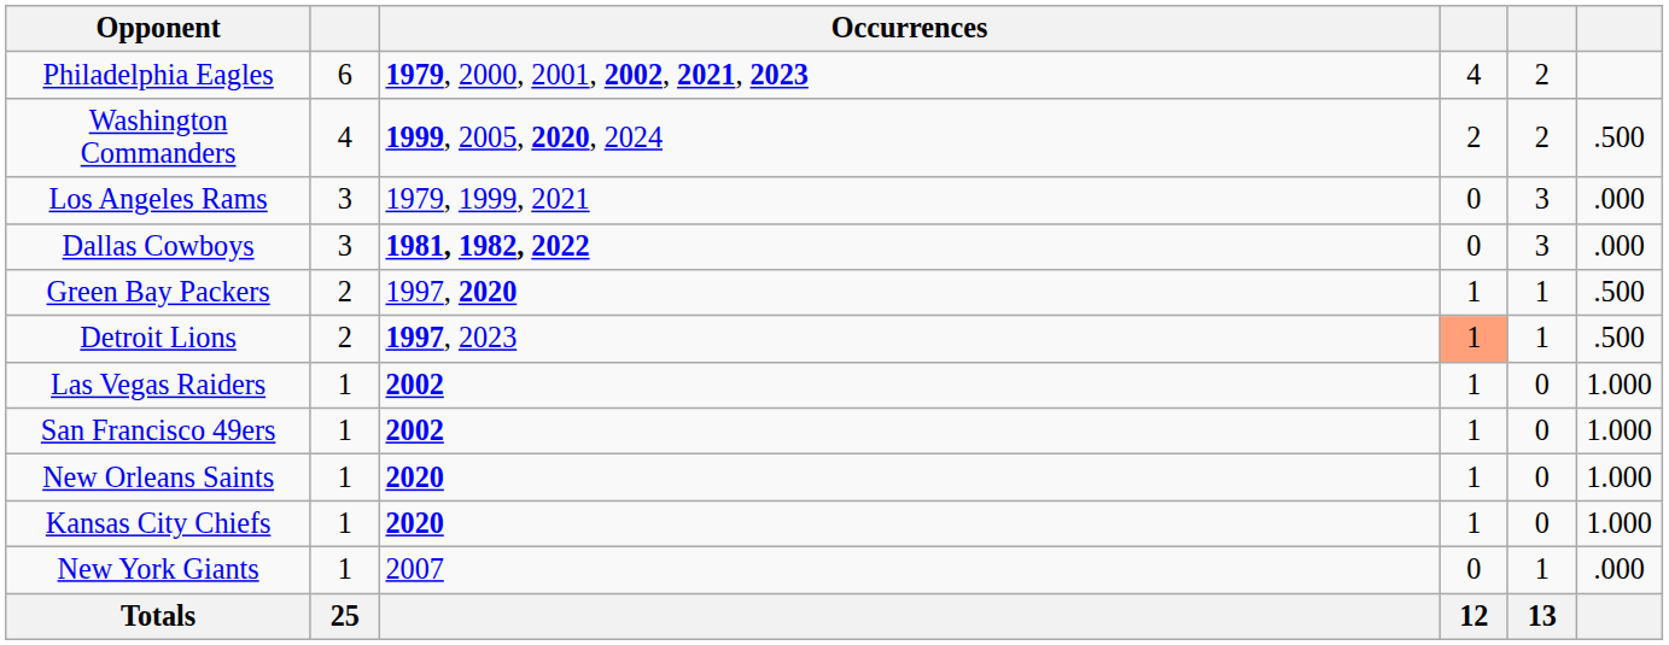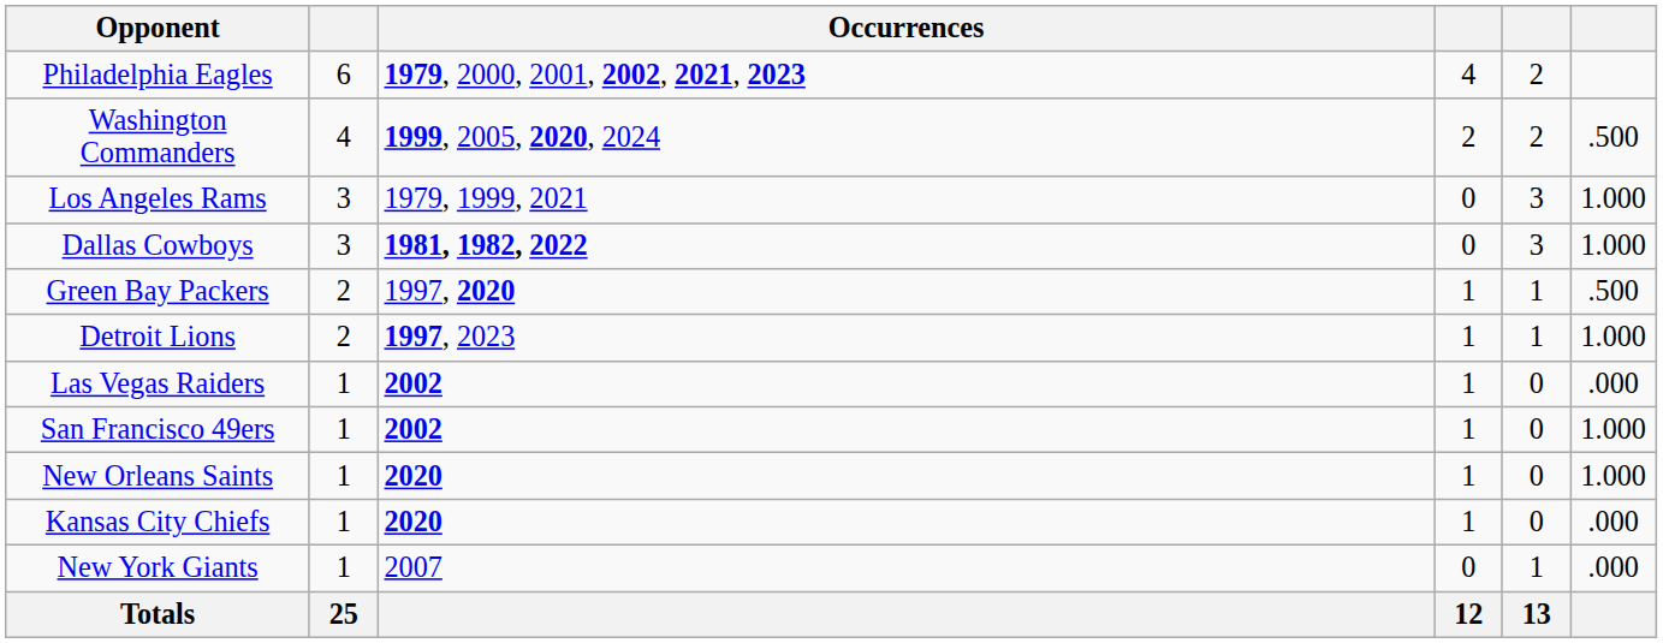 <table class="wikitable sortable" style="text-align: center; width: 72%;">
 <tr>
 <th width="160">Opponent</th>
 <th width="30"></th>
 <th>Occurrences</th>
 <th width="30"></th>
 <th width="30"></th>
 <th width="40"></th>
 </tr>
 <tr>
 <td><a href='#'>Philadelphia Eagles</a></td>
 <td>6</td>
 <td style="text-align:left"><strong><a href='#'>1979</a></strong>, <a href='#'>2000</a>, <a href='#'>2001</a>, <strong><a href='#'>2002</a></strong>, <strong><a href='#'>2021</a></strong>, <strong><a href='#'>2023</a></strong></td>
 <td>4</td>
 <td>2</td>
 <td></td>
 </tr>
 <tr>
 <td><a href='#'>Washington Commanders</a></td>
 <td>4</td>
 <td style="text-align:left"><strong><a href='#'>1999</a></strong>, <a href='#'>2005</a>, <a href='#'><strong>2020</strong></a>, <a href='#'>2024</a></td>
 <td>2</td>
 <td>2</td>
 <td>.500</td>
 </tr>
 <tr>
 <td><a href='#'>Los Angeles Rams</a></td>
 <td>3</td>
 <td style="text-align:left"><a href='#'>1979</a>, <a href='#'>1999</a>, <a href='#'>2021</a></td>
 <td>0</td>
 <td>3</td>
-<td>.000</td>
+<td>1.000</td>
 </tr>
 <tr>
 <td><a href='#'>Dallas Cowboys</a></td>
 <td>3</td>
 <td style="text-align:left"><strong><a href='#'>1981</a>, <a href='#'>1982</a>, <a href='#'>2022</a></strong></td>
 <td>0</td>
 <td>3</td>
-<td>.000</td>
+<td>1.000</td>
 </tr>
 <tr>
 <td><a href='#'>Green Bay Packers</a></td>
 <td>2</td>
 <td align=left><a href='#'>1997</a>, <strong><a href='#'>2020</a></strong></td>
 <td>1</td>
 <td>1</td>
 <td>.500</td>
 </tr>
 <tr>
 <td><a href='#'>Detroit Lions</a></td>
 <td>2</td>
 <td align=left><strong><a href='#'>1997</a></strong>, <a href='#'>2023</a></td>
-<td style="background: lightsalmon;">1</td>
 <td>1</td>
-<td>.500</td>
+<td>1</td>
+<td>1.000</td>
 </tr>
 <tr>
 <td><a href='#'>Las Vegas Raiders</a></td>
 <td>1</td>
 <td align=left><strong><a href='#'>2002</a></strong></td>
 <td>1</td>
 <td>0</td>
-<td>1.000</td>
+<td>.000</td>
 </tr>
 <tr>
 <td><a href='#'>San Francisco 49ers</a></td>
 <td>1</td>
 <td align=left><strong><a href='#'>2002</a></strong></td>
 <td>1</td>
 <td>0</td>
 <td>1.000</td>
 </tr>
 <tr>
 <td><a href='#'>New Orleans Saints</a></td>
 <td>1</td>
 <td style="text-align:left"><strong><a href='#'>2020</a></strong></td>
 <td>1</td>
 <td>0</td>
 <td>1.000</td>
 </tr>
 <tr>
 <td><a href='#'>Kansas City Chiefs</a></td>
 <td>1</td>
 <td style="text-align:left"><a href='#'><strong>2020</strong></a></td>
 <td>1</td>
 <td>0</td>
-<td>1.000</td>
+<td>.000</td>
 </tr>
 <tr>
 <td><a href='#'>New York Giants</a></td>
 <td>1</td>
 <td style="text-align:left"><a href='#'>2007</a></td>
 <td>0</td>
 <td>1</td>
 <td>.000</td>
 </tr>
 <tr>
 <th>Totals</th>
 <th>25</th>
 <th></th>
 <th>12</th>
 <th>13</th>
 <th></th>
 </tr>
 </table>
